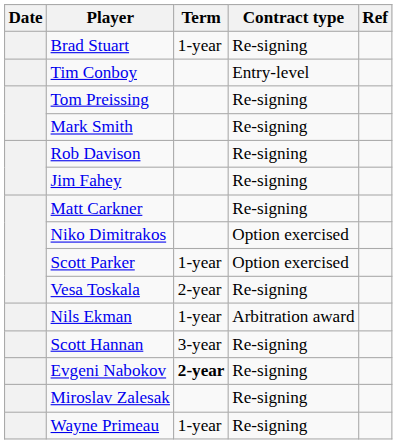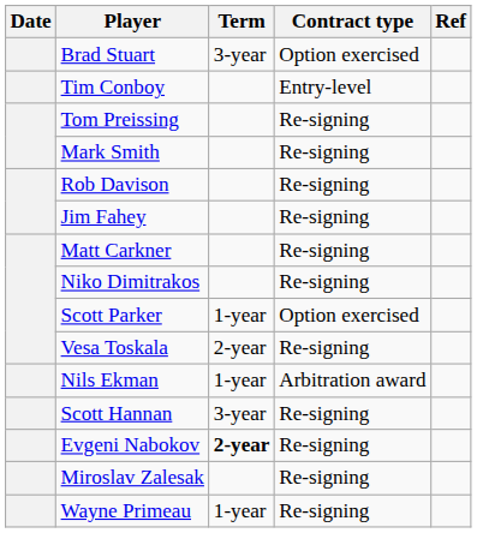 <table class="wikitable plainrowheaders">
 <tr style="background:#ddd; text-align:center;">
 <th>Date</th>
 <th>Player</th>
 <th>Term</th>
 <th>Contract type</th>
 <th>Ref</th>
 </tr>
 <tr>
 <th scope="row"></th>
 <td><a href='#'>Brad Stuart</a></td>
-<td>1-year</td>
-<td>Re-signing</td>
+<td>3-year</td>
+<td>Option exercised</td>
 <td></td>
 </tr>
 <tr>
 <th scope="row"></th>
 <td><a href='#'>Tim Conboy</a></td>
 <td></td>
 <td>Entry-level</td>
 <td></td>
 </tr>
 <tr>
 <th scope="row" rowspan=2></th>
 <td><a href='#'>Tom Preissing</a></td>
 <td></td>
 <td>Re-signing</td>
 <td></td>
 </tr>
 <tr>
 <td><a href='#'>Mark Smith</a></td>
 <td></td>
 <td>Re-signing</td>
 <td></td>
 </tr>
 <tr>
 <th scope="row" rowspan=2></th>
 <td><a href='#'>Rob Davison</a></td>
 <td></td>
 <td>Re-signing</td>
 <td></td>
 </tr>
 <tr>
 <td><a href='#'>Jim Fahey</a></td>
 <td></td>
 <td>Re-signing</td>
 <td></td>
 </tr>
 <tr>
 <th scope="row" rowspan=4></th>
 <td><a href='#'>Matt Carkner</a></td>
 <td></td>
 <td>Re-signing</td>
 <td></td>
 </tr>
 <tr>
 <td><a href='#'>Niko Dimitrakos</a></td>
 <td></td>
-<td>Option exercised</td>
+<td>Re-signing</td>
 <td></td>
 </tr>
 <tr>
 <td><a href='#'>Scott Parker</a></td>
 <td>1-year</td>
 <td>Option exercised</td>
 <td></td>
 </tr>
 <tr>
 <td><a href='#'>Vesa Toskala</a></td>
 <td>2-year</td>
 <td>Re-signing</td>
 <td></td>
 </tr>
 <tr>
 <th scope="row"></th>
 <td><a href='#'>Nils Ekman</a></td>
 <td>1-year</td>
 <td>Arbitration award</td>
 <td></td>
 </tr>
 <tr>
 <th scope="row"></th>
 <td><a href='#'>Scott Hannan</a></td>
 <td>3-year</td>
 <td>Re-signing</td>
 <td></td>
 </tr>
 <tr>
 <th scope="row"></th>
 <td><a href='#'>Evgeni Nabokov</a></td>
 <td><strong>2-year</strong></td>
 <td>Re-signing</td>
 <td></td>
 </tr>
 <tr>
 <th scope="row"></th>
 <td><a href='#'>Miroslav Zalesak</a></td>
 <td></td>
 <td>Re-signing</td>
 <td></td>
 </tr>
 <tr>
 <th scope="row"></th>
 <td><a href='#'>Wayne Primeau</a></td>
 <td>1-year</td>
 <td>Re-signing</td>
 <td></td>
 </tr>
 </table>
